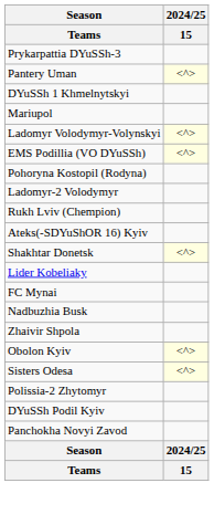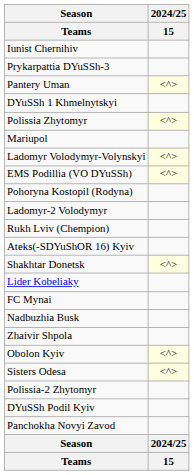 <table border=1 bordercolor="#CCCCCC" class=wikitable style="font-size:80%;">
 <tr align=LEFT valign=CENTER>
 <th>Season</th>
 <th>2024/25</th>
 </tr>
 <tr align=CENTER>
 <th>Teams</th>
 <th>15</th>
+</tr>
+<tr align=CENTER>
+<td align=LEFT bgcolor=>Iunist Chernihiv</td>
+<td></td>
 </tr>
 <tr align=CENTER>
 <td align=LEFT bgcolor=>Prykarpattia DYuSSh-3</td>
 <td></td>
 </tr>
 <tr align=CENTER>
 <td align=LEFT bgcolor=>Pantery Uman</td>
 <td bgcolor=lightyellow><^></td>
 </tr>
 <tr align=CENTER>
 <td align=LEFT bgcolor=>DYuSSh 1 Khmelnytskyi</td>
 <td></td>
+</tr>
+<tr align=CENTER>
+<td align=LEFT bgcolor=>Polissia Zhytomyr</td>
+<td bgcolor=lightyellow><^></td>
 </tr>
 <tr align=CENTER>
 <td align=LEFT bgcolor=>Mariupol</td>
 <td></td>
 </tr>
 <tr align=CENTER>
 <td align=LEFT bgcolor=>Ladomyr Volodymyr-Volynskyi</td>
 <td bgcolor=lightyellow><^></td>
 </tr>
 <tr align=CENTER>
 <td align=LEFT bgcolor=>EMS Podillia (VO DYuSSh)</td>
 <td bgcolor=lightyellow><^></td>
 </tr>
 <tr align=CENTER>
 <td align=LEFT bgcolor=>Pohoryna Kostopil (Rodyna)</td>
 <td></td>
 </tr>
 <tr align=CENTER>
 <td align=LEFT bgcolor=>Ladomyr-2 Volodymyr</td>
 <td></td>
 </tr>
 <tr align=CENTER>
 <td align=LEFT bgcolor=>Rukh Lviv (Chempion)</td>
 <td></td>
 </tr>
 <tr align=CENTER>
 <td align=LEFT bgcolor=>Ateks(-SDYuShOR 16) Kyiv</td>
 <td></td>
 </tr>
 <tr align=CENTER>
 <td align=LEFT bgcolor=>Shakhtar Donetsk</td>
 <td bgcolor=lightyellow><^></td>
 </tr>
 <tr align=CENTER>
 <td align=LEFT bgcolor=><a href='#'>Lider Kobeliaky</a></td>
 <td></td>
 </tr>
 <tr align=CENTER>
 <td align=LEFT bgcolor=>FC Mynai</td>
 <td></td>
 </tr>
 <tr align=CENTER>
 <td align=LEFT bgcolor=>Nadbuzhia Busk</td>
 <td></td>
 </tr>
 <tr align=CENTER>
 <td align=LEFT bgcolor=>Zhaivir Shpola</td>
 <td></td>
 </tr>
 <tr align=CENTER>
 <td align=LEFT bgcolor=>Obolon Kyiv</td>
 <td bgcolor=lightyellow><^></td>
 </tr>
 <tr align=CENTER>
 <td align=LEFT bgcolor=>Sisters Odesa</td>
 <td bgcolor=lightyellow><^></td>
 </tr>
 <tr align=CENTER>
 <td align=LEFT bgcolor=>Polissia-2 Zhytomyr</td>
 <td></td>
 </tr>
 <tr align=CENTER>
 <td align=LEFT bgcolor=>DYuSSh Podil Kyiv</td>
 <td></td>
 </tr>
 <tr align=CENTER>
 <td align=LEFT bgcolor=>Panchokha Novyi Zavod</td>
 <td></td>
 </tr>
 <tr align=LEFT valign=CENTER>
 <th>Season</th>
 <th>2024/25</th>
 </tr>
 <tr align=CENTER>
 <th>Teams</th>
 <th>15</th>
 </tr>
 </table>
